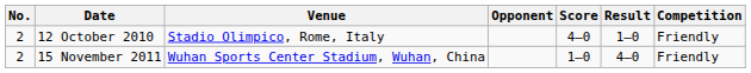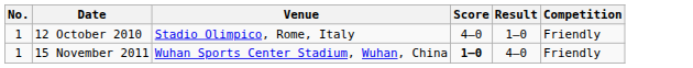 <table class="wikitable sortable">
 <tr>
 <th scope="col">No.</th>
 <th scope="col">Date</th>
 <th scope="col">Venue</th>
-<th scope="col">Opponent</th>
 <th scope="col">Score</th>
 <th scope="col">Result</th>
 <th scope="col">Competition</th>
 </tr>
 <tr>
-<td align="center">2</td>
+<td align="center">1</td>
 <td>12 October 2010</td>
 <td><a href='#'>Stadio Olimpico</a>, Rome, Italy</td>
-<td></td>
 <td align="center">4–0</td>
 <td align="center">1–0</td>
 <td>Friendly</td>
 </tr>
 <tr>
-<td align="center">2</td>
+<td align="center">1</td>
 <td>15 November 2011</td>
 <td><a href='#'>Wuhan Sports Center Stadium</a>, <a href='#'>Wuhan</a>, China</td>
-<td></td>
-<td align="center">1–0</td>
+<td align="center"><strong>1–0</strong></td>
 <td align="center">4–0</td>
 <td>Friendly</td>
 </tr>
 </table>
